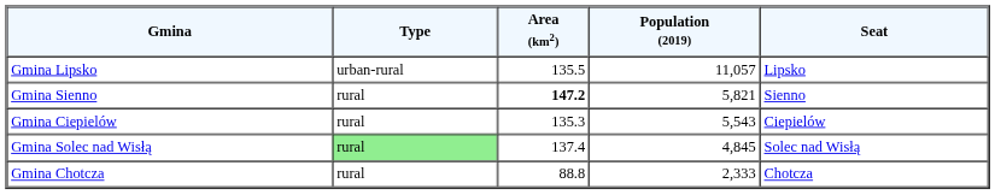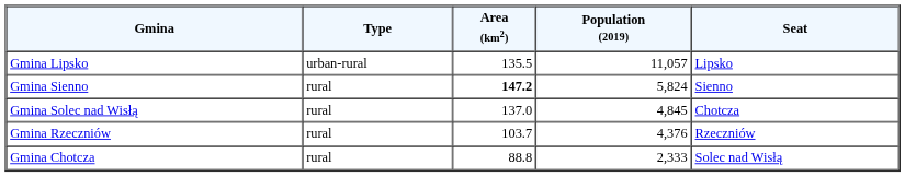 <table width="60%" border="2" cellpadding="3" cellspacing="0" style="font-size:90%;line-height:120%;">
 <tr bgcolor="F0F8FF">
 <td style="text-align:center;"><strong>Gmina</strong></td>
 <td style="text-align:center;"><strong>Type</strong></td>
 <td style="text-align:center;"><strong>Area<br><small>(km<sup>2</sup>)</small></strong></td>
 <td style="text-align:center;"><strong>Population<br><small>(2019)</small></strong></td>
 <td style="text-align:center;"><strong>Seat</strong></td>
 </tr>
 <tr>
 <td><a href='#'>Gmina Lipsko</a></td>
 <td>urban-rural</td>
 <td style="text-align:right;">135.5</td>
 <td style="text-align:right;">11,057</td>
 <td><a href='#'>Lipsko</a></td>
 </tr>
 <tr>
 <td><a href='#'>Gmina Sienno</a></td>
 <td>rural</td>
 <td style="text-align:right;"><strong>147.2</strong></td>
-<td style="text-align:right;">5,821</td>
+<td style="text-align:right;">5,824</td>
 <td><a href='#'>Sienno</a></td>
 </tr>
 <tr>
-<td><a href='#'>Gmina Ciepielów</a></td>
+<td><a href='#'>Gmina Solec nad Wisłą</a></td>
 <td>rural</td>
-<td style="text-align:right;">135.3</td>
-<td style="text-align:right;">5,543</td>
-<td><a href='#'>Ciepielów</a></td>
+<td style="text-align:right;">137.0</td>
+<td style="text-align:right;">4,845</td>
+<td><a href='#'>Chotcza</a></td>
 </tr>
 <tr>
-<td><a href='#'>Gmina Solec nad Wisłą</a></td>
-<td style="background: lightgreen;">rural</td>
-<td style="text-align:right;">137.4</td>
-<td style="text-align:right;">4,845</td>
-<td><a href='#'>Solec nad Wisłą</a></td>
+<td><a href='#'>Gmina Rzeczniów</a></td>
+<td>rural</td>
+<td style="text-align:right;">103.7</td>
+<td style="text-align:right;">4,376</td>
+<td><a href='#'>Rzeczniów</a></td>
 </tr>
 <tr>
 <td><a href='#'>Gmina Chotcza</a></td>
 <td>rural</td>
 <td style="text-align:right;">88.8</td>
 <td style="text-align:right;">2,333</td>
-<td><a href='#'>Chotcza</a></td>
+<td><a href='#'>Solec nad Wisłą</a></td>
 </tr>
 <tr>
 </tr>
 </table>
